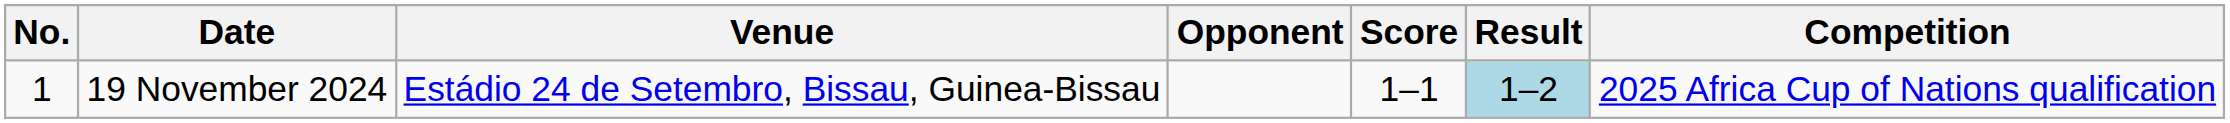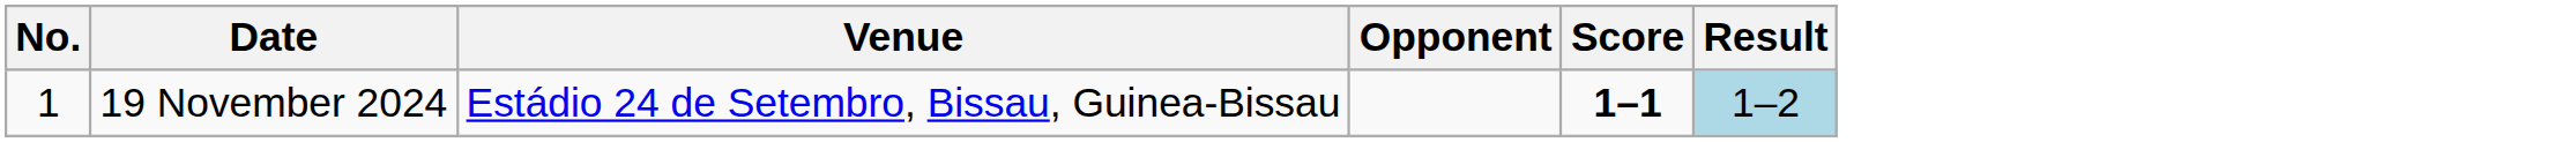 <table class="wikitable sortable">
 <tr>
 <th scope="col">No.</th>
 <th scope="col">Date</th>
 <th scope="col">Venue</th>
 <th scope="col">Opponent</th>
 <th scope="col">Score</th>
 <th scope="col">Result</th>
-<th scope="col">Competition</th>
 </tr>
 <tr>
 <td style="text-align:center">1</td>
 <td>19 November 2024</td>
 <td><a href='#'>Estádio 24 de Setembro</a>, <a href='#'>Bissau</a>, Guinea-Bissau</td>
 <td></td>
-<td style="text-align:center">1–1</td>
+<td style="text-align:center"><strong>1–1</strong></td>
 <td style="background: lightblue; text-align:center">1–2</td>
-<td><a href='#'>2025 Africa Cup of Nations qualification</a></td>
 </tr>
 </table>
